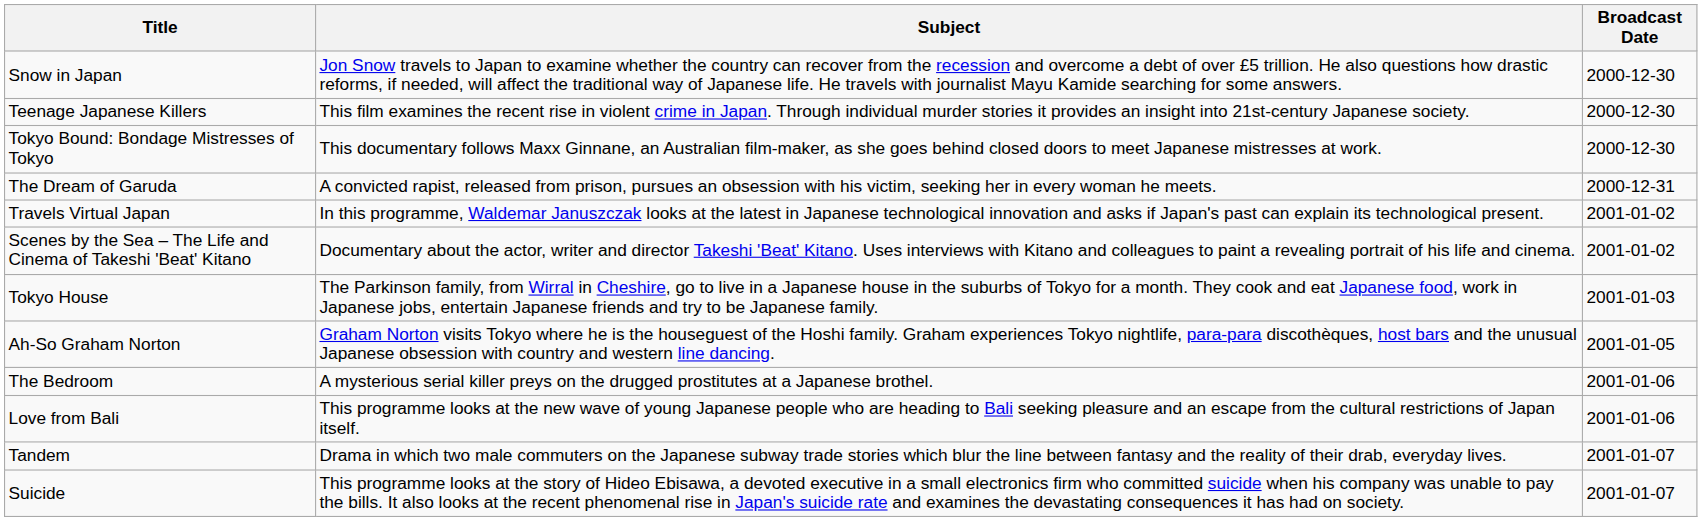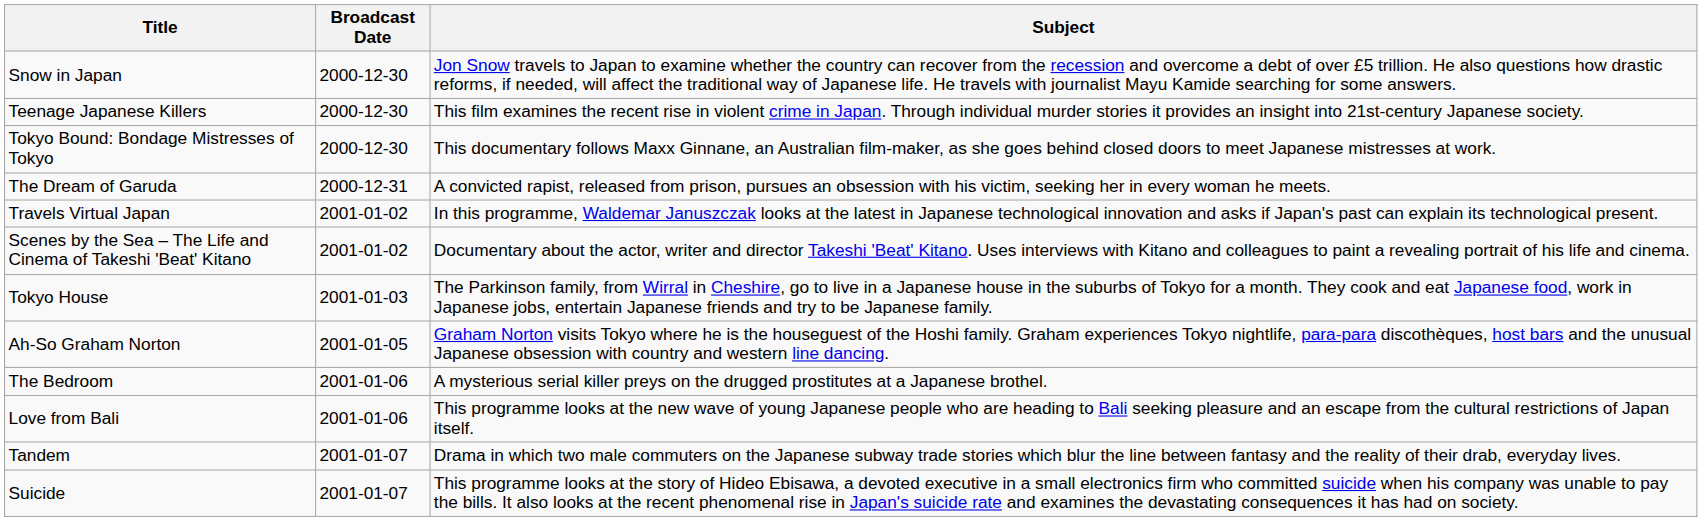 <table class="wikitable">
 <tr>
 <th>Title</th>
+<th>Broadcast Date</th>
 <th>Subject</th>
-<th>Broadcast Date</th>
 </tr>
 <tr>
 <td>Snow in Japan</td>
+<td>2000-12-30</td>
 <td><a href='#'>Jon Snow</a> travels to Japan to examine whether the country can recover from the <a href='#'>recession</a> and overcome a debt of over £5 trillion. He also questions how drastic reforms, if needed, will affect the traditional way of Japanese life. He travels with journalist Mayu Kamide searching for some answers.</td>
-<td>2000-12-30</td>
 </tr>
 <tr>
 <td>Teenage Japanese Killers</td>
+<td>2000-12-30</td>
 <td>This film examines the recent rise in violent <a href='#'>crime in Japan</a>. Through individual murder stories it provides an insight into 21st-century Japanese society.</td>
-<td>2000-12-30</td>
 </tr>
 <tr>
 <td>Tokyo Bound: Bondage Mistresses of Tokyo</td>
+<td>2000-12-30</td>
 <td>This documentary follows Maxx Ginnane, an Australian film-maker, as she goes behind closed doors to meet Japanese mistresses at work.</td>
-<td>2000-12-30</td>
 </tr>
 <tr>
 <td>The Dream of Garuda</td>
+<td>2000-12-31</td>
 <td>A convicted rapist, released from prison, pursues an obsession with his victim, seeking her in every woman he meets.</td>
-<td>2000-12-31</td>
 </tr>
 <tr>
 <td>Travels Virtual Japan</td>
+<td>2001-01-02</td>
 <td>In this programme, <a href='#'>Waldemar Januszczak</a> looks at the latest in Japanese technological innovation and asks if Japan's past can explain its technological present.</td>
-<td>2001-01-02</td>
 </tr>
 <tr>
 <td>Scenes by the Sea – The Life and Cinema of Takeshi 'Beat' Kitano</td>
+<td>2001-01-02</td>
 <td>Documentary about the actor, writer and director <a href='#'>Takeshi 'Beat' Kitano</a>. Uses interviews with Kitano and colleagues to paint a revealing portrait of his life and cinema.</td>
-<td>2001-01-02</td>
 </tr>
 <tr>
 <td>Tokyo House</td>
+<td>2001-01-03</td>
 <td>The Parkinson family, from <a href='#'>Wirral</a> in <a href='#'>Cheshire</a>, go to live in a Japanese house in the suburbs of Tokyo for a month. They cook and eat <a href='#'>Japanese food</a>, work in Japanese jobs, entertain Japanese friends and try to be Japanese family.</td>
-<td>2001-01-03</td>
 </tr>
 <tr>
 <td>Ah-So Graham Norton</td>
+<td>2001-01-05</td>
 <td><a href='#'>Graham Norton</a> visits Tokyo where he is the houseguest of the Hoshi family. Graham experiences Tokyo nightlife, <a href='#'>para-para</a> discothèques, <a href='#'>host bars</a> and the unusual Japanese obsession with country and western <a href='#'>line dancing</a>.</td>
-<td>2001-01-05</td>
 </tr>
 <tr>
 <td>The Bedroom</td>
+<td>2001-01-06</td>
 <td>A mysterious serial killer preys on the drugged prostitutes at a Japanese brothel.</td>
-<td>2001-01-06</td>
 </tr>
 <tr>
 <td>Love from Bali</td>
+<td>2001-01-06</td>
 <td>This programme looks at the new wave of young Japanese people who are heading to <a href='#'>Bali</a> seeking pleasure and an escape from the cultural restrictions of Japan itself.</td>
-<td>2001-01-06</td>
 </tr>
 <tr>
 <td>Tandem</td>
+<td>2001-01-07</td>
 <td>Drama in which two male commuters on the Japanese subway trade stories which blur the line between fantasy and the reality of their drab, everyday lives.</td>
-<td>2001-01-07</td>
 </tr>
 <tr>
 <td>Suicide</td>
+<td>2001-01-07</td>
 <td>This programme looks at the story of Hideo Ebisawa, a devoted executive in a small electronics firm who committed <a href='#'>suicide</a> when his company was unable to pay the bills. It also looks at the recent phenomenal rise in <a href='#'>Japan's suicide rate</a> and examines the devastating consequences it has had on society.</td>
-<td>2001-01-07</td>
 </tr>
 </table>
